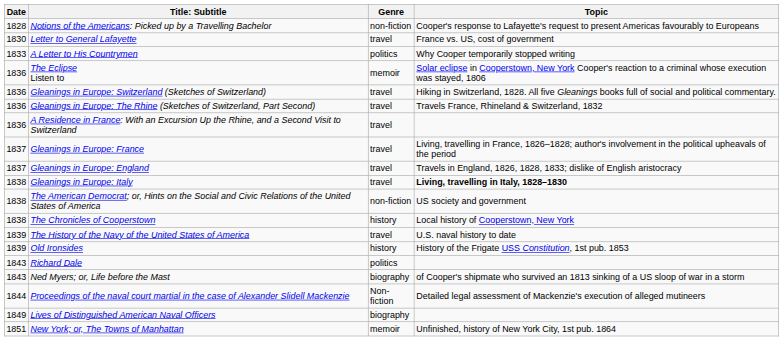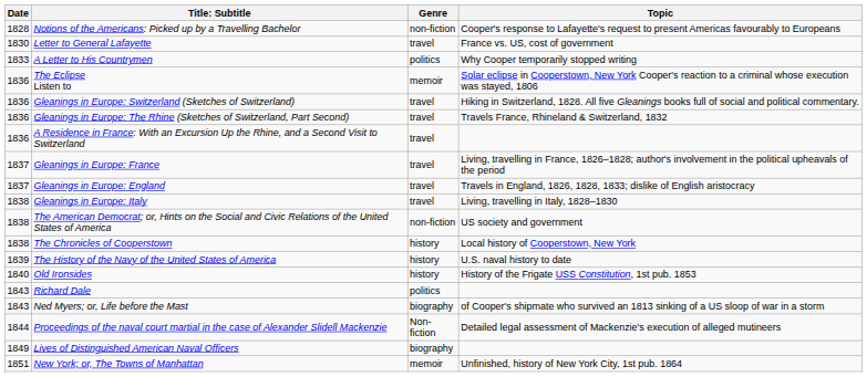 <table class="wikitable sortable" style="font-size:90%;">
 <tr>
 <th>Date</th>
 <th>Title: Subtitle</th>
 <th>Genre</th>
 <th>Topic</th>
 </tr>
 <tr>
 <td>1828</td>
 <td><em><a href='#'>Notions of the Americans</a>: Picked up by a Travelling Bachelor</em></td>
 <td>non-fiction</td>
 <td>Cooper's response to Lafayette's request to present Americas favourably to Europeans</td>
 </tr>
 <tr>
 <td>1830</td>
 <td><em><a href='#'>Letter to General Lafayette</a></em></td>
 <td>travel</td>
 <td>France vs. US, cost of government</td>
 </tr>
 <tr>
 <td>1833</td>
 <td><em><a href='#'>A Letter to His Countrymen</a></em></td>
 <td>politics</td>
 <td>Why Cooper temporarily stopped writing</td>
 </tr>
 <tr>
 <td>1836</td>
 <td><em><a href='#'>The Eclipse</a></em><br>Listen to </td>
 <td>memoir</td>
 <td><a href='#'>Solar eclipse</a> in <a href='#'>Cooperstown, New York</a> Cooper's reaction to a criminal whose execution was stayed, 1806</td>
 </tr>
 <tr>
 <td>1836</td>
 <td><em><a href='#'>Gleanings in Europe: Switzerland</a> (Sketches of Switzerland)</em></td>
 <td>travel</td>
 <td>Hiking in Switzerland, 1828. All five <em>Gleanings</em> books full of social and political commentary.</td>
 </tr>
 <tr>
 <td>1836</td>
 <td><em><a href='#'>Gleanings in Europe: The Rhine</a> (Sketches of Switzerland, Part Second)</em></td>
 <td>travel</td>
 <td>Travels France, Rhineland & Switzerland, 1832</td>
 </tr>
 <tr>
 <td>1836</td>
 <td><em><a href='#'>A Residence in France</a>: With an Excursion Up the Rhine, and a Second Visit to Switzerland</em></td>
 <td>travel</td>
 <td></td>
 </tr>
 <tr>
 <td>1837</td>
 <td><em><a href='#'>Gleanings in Europe: France</a></em></td>
 <td>travel</td>
 <td>Living, travelling in France, 1826–1828; author's involvement in the political upheavals of the period</td>
 </tr>
 <tr>
 <td>1837</td>
 <td><em><a href='#'>Gleanings in Europe: England</a></em></td>
 <td>travel</td>
 <td>Travels in England, 1826, 1828, 1833; dislike of English aristocracy</td>
 </tr>
 <tr>
 <td>1838</td>
 <td><em><a href='#'>Gleanings in Europe: Italy</a></em></td>
 <td>travel</td>
-<td><strong>Living, travelling in Italy, 1828–1830</strong></td>
+<td>Living, travelling in Italy, 1828–1830</td>
 </tr>
 <tr>
 <td>1838</td>
 <td><em><a href='#'>The American Democrat</a>; or, Hints on the Social and Civic Relations of the United States of America</em></td>
 <td>non-fiction</td>
 <td>US society and government</td>
 </tr>
 <tr>
 <td>1838</td>
 <td><em><a href='#'>The Chronicles of Cooperstown</a></em></td>
 <td>history</td>
 <td>Local history of <a href='#'>Cooperstown, New York</a></td>
 </tr>
 <tr>
 <td>1839</td>
 <td><em><a href='#'>The History of the Navy of the United States of America</a></em></td>
-<td>travel</td>
+<td>history</td>
 <td>U.S. naval history to date</td>
 </tr>
 <tr>
-<td>1839</td>
+<td>1840</td>
 <td><em><a href='#'>Old Ironsides</a></em></td>
 <td>history</td>
 <td>History of the Frigate <a href='#'>USS <em>Constitution</em></a>, 1st pub. 1853</td>
 </tr>
 <tr>
 <td>1843</td>
 <td><em><a href='#'>Richard Dale</a></em></td>
 <td>politics</td>
 <td></td>
 </tr>
 <tr>
 <td>1843</td>
 <td><em>Ned Myers; or, Life before the Mast</em></td>
 <td>biography</td>
 <td>of Cooper's shipmate who survived an 1813 sinking of a US sloop of war in a storm</td>
 </tr>
 <tr>
 <td>1844</td>
 <td><em><a href='#'>Proceedings of the naval court martial in the case of Alexander Slidell Mackenzie</a></em></td>
 <td>Non-fiction</td>
 <td>Detailed legal assessment of Mackenzie's execution of alleged mutineers</td>
 </tr>
 <tr>
 <td>1849</td>
 <td><em><a href='#'>Lives of Distinguished American Naval Officers</a></em></td>
 <td>biography</td>
 <td></td>
 </tr>
 <tr>
 <td>1851</td>
 <td><em><a href='#'>New York; or, The Towns of Manhattan</a></em></td>
 <td>memoir</td>
 <td>Unfinished, history of New York City, 1st pub. 1864</td>
 </tr>
 </table>
